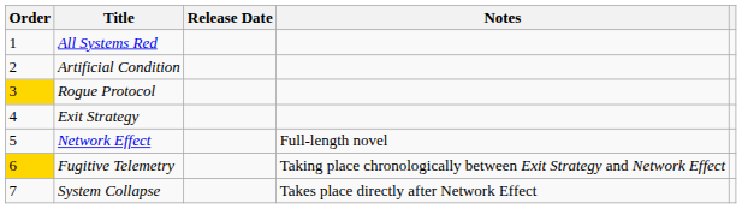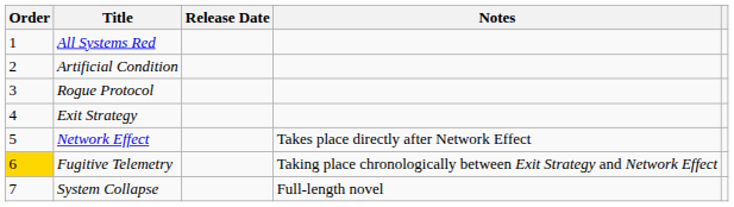 <table class="wikitable">
 <tr>
 <th>Order</th>
 <th>Title</th>
 <th>Release Date</th>
 <th>Notes</th>
 <th class="unsortable"></th>
 </tr>
 <tr>
 <td>1</td>
 <td><em><a href='#'>All Systems Red</a></em></td>
 <td></td>
 <td></td>
 <td></td>
 </tr>
 <tr>
 <td>2</td>
 <td><em>Artificial Condition</em></td>
 <td></td>
 <td></td>
 <td></td>
 </tr>
 <tr>
-<td style="background: gold;">3</td>
+<td>3</td>
 <td><em>Rogue Protocol</em></td>
 <td></td>
 <td></td>
 <td></td>
 </tr>
 <tr>
 <td>4</td>
 <td><em>Exit Strategy</em></td>
 <td></td>
 <td></td>
 <td></td>
 </tr>
 <tr>
 <td>5</td>
 <td><em><a href='#'>Network Effect</a></em></td>
 <td></td>
-<td>Full-length novel</td>
+<td>Takes place directly after Network Effect</td>
 <td></td>
 </tr>
 <tr>
 <td style="background: gold;">6</td>
 <td><em>Fugitive Telemetry</em></td>
 <td></td>
 <td>Taking place chronologically between <em>Exit Strategy</em> and <em>Network Effect</em></td>
 <td></td>
 </tr>
 <tr>
 <td>7</td>
 <td><em>System Collapse</em></td>
 <td></td>
-<td>Takes place directly after Network Effect</td>
+<td>Full-length novel</td>
 <td></td>
 </tr>
 </table>
